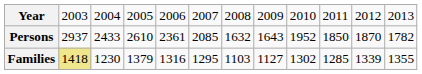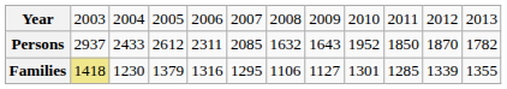 <table class="wikitable" style="float:centre; font-size:85%;">
 <tr>
 <th>Year</th>
 <td>2003</td>
 <td>2004</td>
 <td>2005</td>
 <td>2006</td>
 <td>2007</td>
 <td>2008</td>
 <td>2009</td>
 <td>2010</td>
 <td>2011</td>
 <td>2012</td>
 <td>2013</td>
 </tr>
 <tr ->
 <th>Persons</th>
 <td>2937</td>
 <td>2433</td>
-<td>2610</td>
-<td>2361</td>
+<td>2612</td>
+<td>2311</td>
 <td>2085</td>
 <td>1632</td>
 <td>1643</td>
 <td>1952</td>
 <td>1850</td>
 <td>1870</td>
 <td>1782</td>
 </tr>
 <tr ->
 <th>Families</th>
 <td style="background: khaki;">1418</td>
 <td>1230</td>
 <td>1379</td>
 <td>1316</td>
 <td>1295</td>
-<td>1103</td>
+<td>1106</td>
 <td>1127</td>
-<td>1302</td>
+<td>1301</td>
 <td>1285</td>
 <td>1339</td>
 <td>1355</td>
 </tr>
 </table>
